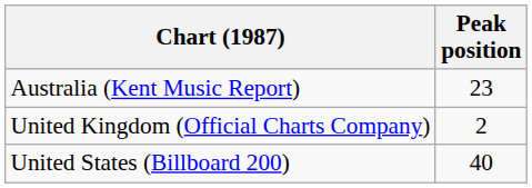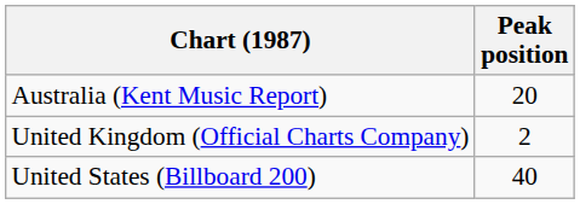 <table class="wikitable">
 <tr>
 <th>Chart (1987)</th>
 <th>Peak<br> position</th>
 </tr>
 <tr>
 <td>Australia (<a href='#'>Kent Music Report</a>)</td>
-<td align="center">23</td>
+<td align="center">20</td>
 </tr>
 <tr>
 <td>United Kingdom (<a href='#'>Official Charts Company</a>)</td>
 <td align="center">2</td>
 </tr>
 <tr>
 <td>United States (<a href='#'>Billboard 200</a>)</td>
 <td align="center">40</td>
 </tr>
 </table>
